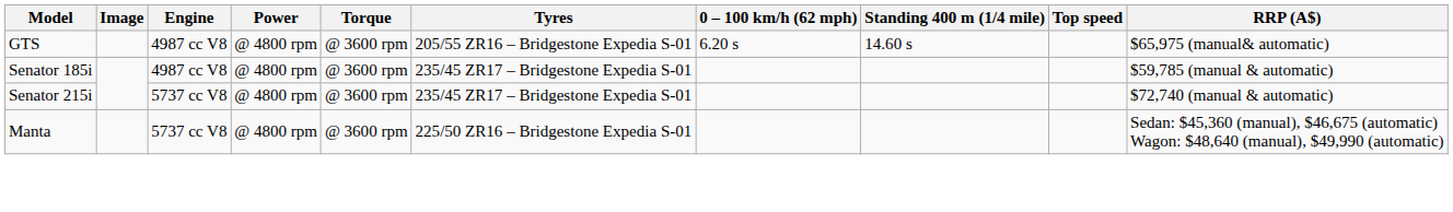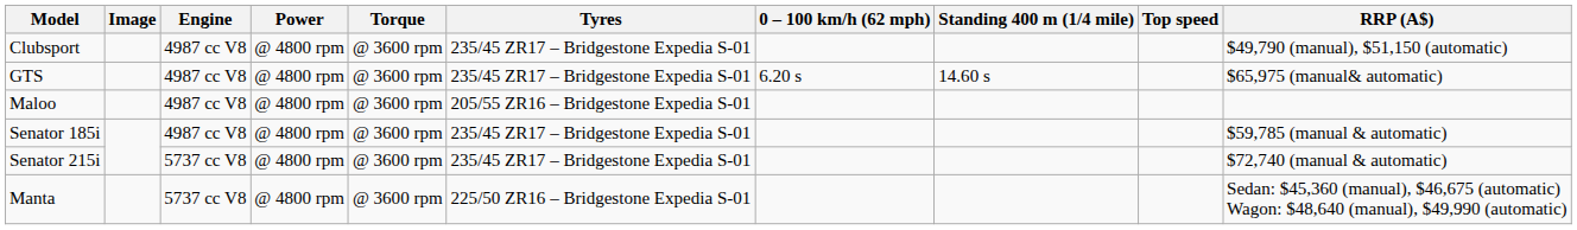 <table class="wikitable">
 <tr>
 <th>Model</th>
 <th>Image</th>
 <th>Engine</th>
 <th>Power</th>
 <th>Torque</th>
 <th>Tyres</th>
 <th>0 – 100 km/h (62 mph)</th>
 <th>Standing 400 m (1/4 mile)</th>
 <th>Top speed</th>
 <th>RRP (A$)</th>
 </tr>
 <tr>
+<td>Clubsport</td>
+<td></td>
+<td>4987 cc V8</td>
+<td> @ 4800 rpm</td>
+<td> @ 3600 rpm</td>
+<td>235/45 ZR17 – Bridgestone Expedia S-01</td>
+<td></td>
+<td></td>
+<td></td>
+<td>$49,790 (manual), $51,150 (automatic)</td>
+</tr>
+<tr>
 <td>GTS</td>
 <td></td>
 <td>4987 cc V8</td>
 <td> @ 4800 rpm</td>
 <td> @ 3600 rpm</td>
-<td>205/55 ZR16 – Bridgestone Expedia S-01</td>
+<td>235/45 ZR17 – Bridgestone Expedia S-01</td>
 <td>6.20 s</td>
 <td>14.60 s</td>
 <td></td>
 <td>$65,975 (manual& automatic)</td>
+</tr>
+<tr>
+<td>Maloo</td>
+<td></td>
+<td>4987 cc V8</td>
+<td> @ 4800 rpm</td>
+<td> @ 3600 rpm</td>
+<td>205/55 ZR16 – Bridgestone Expedia S-01</td>
+<td></td>
+<td></td>
+<td></td>
+<td></td>
 </tr>
 <tr>
 <td>Senator 185i</td>
 <td rowspan="2"></td>
 <td>4987 cc V8</td>
 <td> @ 4800 rpm</td>
 <td> @ 3600 rpm</td>
 <td>235/45 ZR17 – Bridgestone Expedia S-01</td>
 <td></td>
 <td></td>
 <td></td>
 <td>$59,785 (manual & automatic)</td>
 </tr>
 <tr>
 <td>Senator 215i</td>
 <td>5737 cc V8</td>
 <td> @ 4800 rpm</td>
 <td> @ 3600 rpm</td>
 <td>235/45 ZR17 – Bridgestone Expedia S-01</td>
 <td></td>
 <td></td>
 <td></td>
 <td>$72,740 (manual & automatic)</td>
 </tr>
 <tr>
 <td>Manta</td>
 <td></td>
 <td>5737 cc V8</td>
 <td> @ 4800 rpm</td>
 <td> @ 3600 rpm</td>
 <td>225/50 ZR16 – Bridgestone Expedia S-01</td>
 <td></td>
 <td></td>
 <td></td>
 <td>Sedan: $45,360 (manual), $46,675 (automatic)<br>Wagon: $48,640 (manual), $49,990 (automatic)</td>
 </tr>
 </table>
